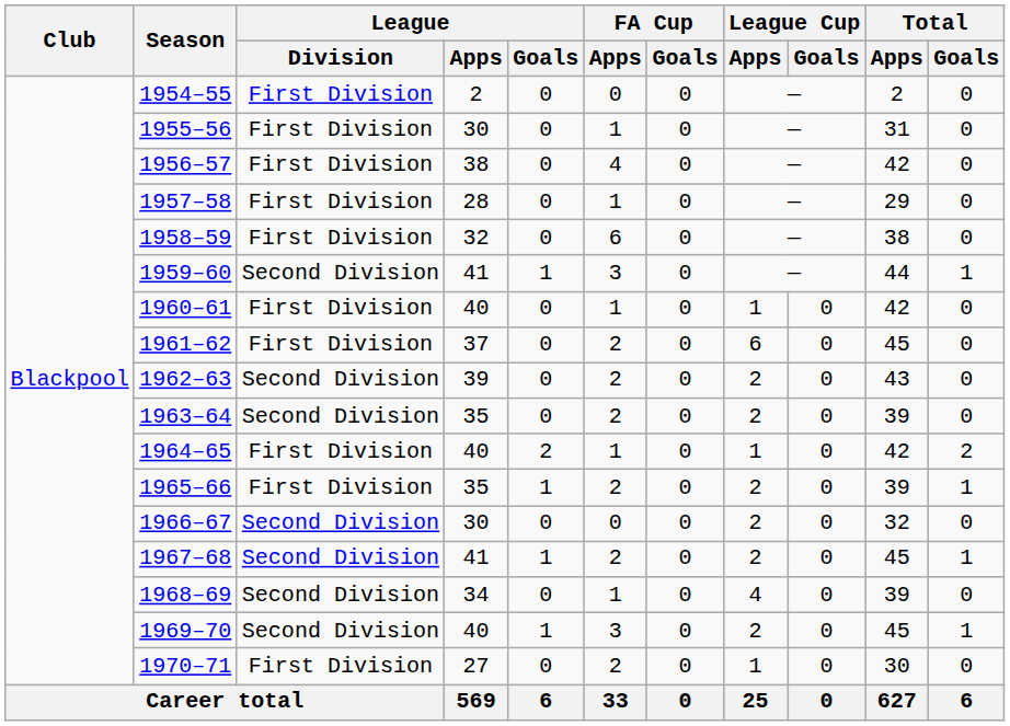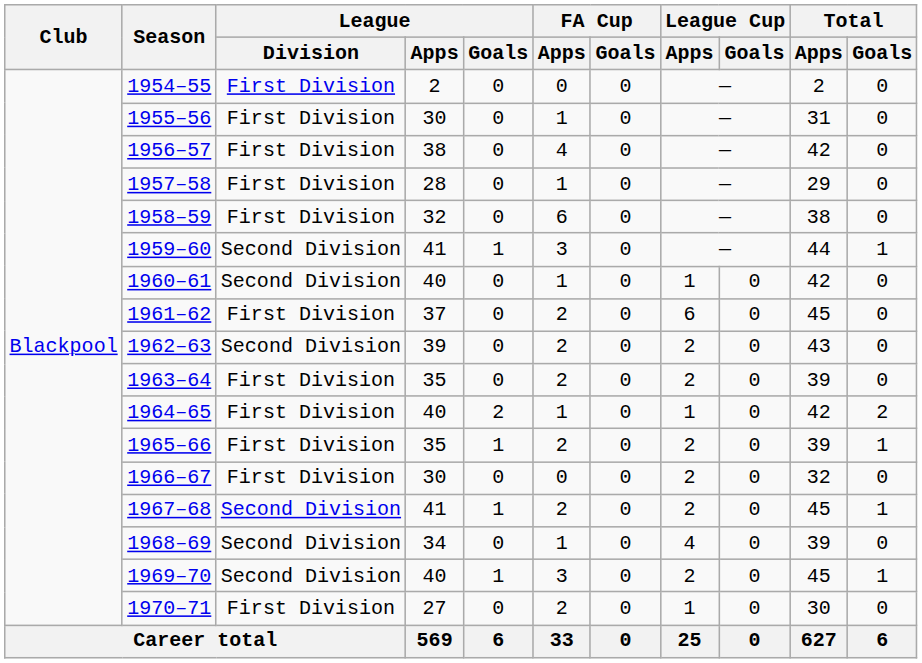 <table class="wikitable" style="text-align:center">
 <tr>
 <th rowspan=2>Club</th>
 <th rowspan=2>Season</th>
 <th colspan=3>League</th>
 <th colspan=2>FA Cup</th>
 <th colspan=2>League Cup</th>
 <th colspan=2>Total</th>
 </tr>
 <tr>
 <th>Division</th>
 <th>Apps</th>
 <th>Goals</th>
 <th>Apps</th>
 <th>Goals</th>
 <th>Apps</th>
 <th>Goals</th>
 <th>Apps</th>
 <th>Goals</th>
 </tr>
 <tr>
 <td rowspan=17><a href='#'>Blackpool</a></td>
 <td><a href='#'>1954–55</a></td>
 <td><a href='#'>First Division</a></td>
 <td>2</td>
 <td>0</td>
 <td>0</td>
 <td>0</td>
 <td colspan=2>—</td>
 <td>2</td>
 <td>0</td>
 </tr>
 <tr>
 <td><a href='#'>1955–56</a></td>
 <td>First Division</td>
 <td>30</td>
 <td>0</td>
 <td>1</td>
 <td>0</td>
 <td colspan=2>—</td>
 <td>31</td>
 <td>0</td>
 </tr>
 <tr>
 <td><a href='#'>1956–57</a></td>
 <td>First Division</td>
 <td>38</td>
 <td>0</td>
 <td>4</td>
 <td>0</td>
 <td colspan=2>—</td>
 <td>42</td>
 <td>0</td>
 </tr>
 <tr>
 <td><a href='#'>1957–58</a></td>
 <td>First Division</td>
 <td>28</td>
 <td>0</td>
 <td>1</td>
 <td>0</td>
 <td colspan=2>—</td>
 <td>29</td>
 <td>0</td>
 </tr>
 <tr>
 <td><a href='#'>1958–59</a></td>
 <td>First Division</td>
 <td>32</td>
 <td>0</td>
 <td>6</td>
 <td>0</td>
 <td colspan=2>—</td>
 <td>38</td>
 <td>0</td>
 </tr>
 <tr>
 <td><a href='#'>1959–60</a></td>
 <td>Second Division</td>
 <td>41</td>
 <td>1</td>
 <td>3</td>
 <td>0</td>
 <td colspan=2>—</td>
 <td>44</td>
 <td>1</td>
 </tr>
 <tr>
 <td><a href='#'>1960–61</a></td>
-<td>First Division</td>
+<td>Second Division</td>
 <td>40</td>
 <td>0</td>
 <td>1</td>
 <td>0</td>
 <td>1</td>
 <td>0</td>
 <td>42</td>
 <td>0</td>
 </tr>
 <tr>
 <td><a href='#'>1961–62</a></td>
 <td>First Division</td>
 <td>37</td>
 <td>0</td>
 <td>2</td>
 <td>0</td>
 <td>6</td>
 <td>0</td>
 <td>45</td>
 <td>0</td>
 </tr>
 <tr>
 <td><a href='#'>1962–63</a></td>
 <td>Second Division</td>
 <td>39</td>
 <td>0</td>
 <td>2</td>
 <td>0</td>
 <td>2</td>
 <td>0</td>
 <td>43</td>
 <td>0</td>
 </tr>
 <tr>
 <td><a href='#'>1963–64</a></td>
-<td>Second Division</td>
+<td>First Division</td>
 <td>35</td>
 <td>0</td>
 <td>2</td>
 <td>0</td>
 <td>2</td>
 <td>0</td>
 <td>39</td>
 <td>0</td>
 </tr>
 <tr>
 <td><a href='#'>1964–65</a></td>
 <td>First Division</td>
 <td>40</td>
 <td>2</td>
 <td>1</td>
 <td>0</td>
 <td>1</td>
 <td>0</td>
 <td>42</td>
 <td>2</td>
 </tr>
 <tr>
 <td><a href='#'>1965–66</a></td>
 <td>First Division</td>
 <td>35</td>
 <td>1</td>
 <td>2</td>
 <td>0</td>
 <td>2</td>
 <td>0</td>
 <td>39</td>
 <td>1</td>
 </tr>
 <tr>
 <td><a href='#'>1966–67</a></td>
-<td><a href='#'>Second Division</a></td>
+<td>First Division</td>
 <td>30</td>
 <td>0</td>
 <td>0</td>
 <td>0</td>
 <td>2</td>
 <td>0</td>
 <td>32</td>
 <td>0</td>
 </tr>
 <tr>
 <td><a href='#'>1967–68</a></td>
 <td><a href='#'>Second Division</a></td>
 <td>41</td>
 <td>1</td>
 <td>2</td>
 <td>0</td>
 <td>2</td>
 <td>0</td>
 <td>45</td>
 <td>1</td>
 </tr>
 <tr>
 <td><a href='#'>1968–69</a></td>
 <td>Second Division</td>
 <td>34</td>
 <td>0</td>
 <td>1</td>
 <td>0</td>
 <td>4</td>
 <td>0</td>
 <td>39</td>
 <td>0</td>
 </tr>
 <tr>
 <td><a href='#'>1969–70</a></td>
 <td>Second Division</td>
 <td>40</td>
 <td>1</td>
 <td>3</td>
 <td>0</td>
 <td>2</td>
 <td>0</td>
 <td>45</td>
 <td>1</td>
 </tr>
 <tr>
 <td><a href='#'>1970–71</a></td>
 <td>First Division</td>
 <td>27</td>
 <td>0</td>
 <td>2</td>
 <td>0</td>
 <td>1</td>
 <td>0</td>
 <td>30</td>
 <td>0</td>
 </tr>
 <tr>
 <th colspan=3>Career total</th>
 <th>569</th>
 <th>6</th>
 <th>33</th>
 <th>0</th>
 <th>25</th>
 <th>0</th>
 <th>627</th>
 <th>6</th>
 </tr>
 </table>
